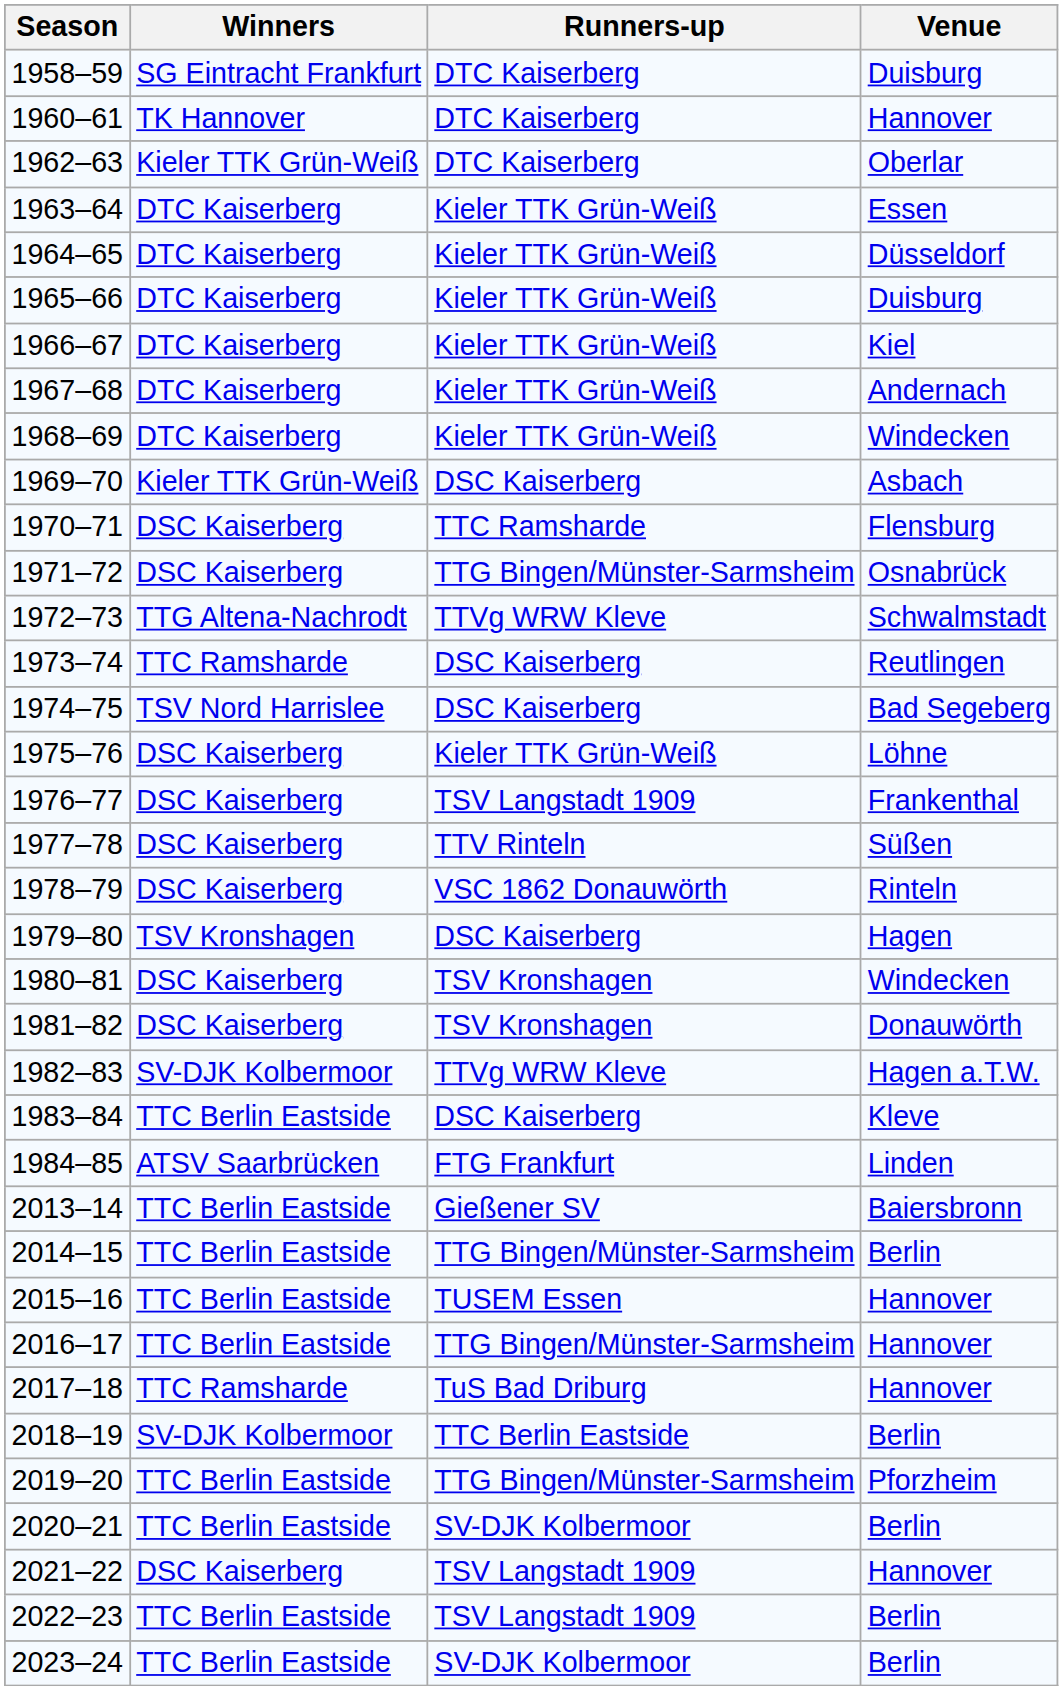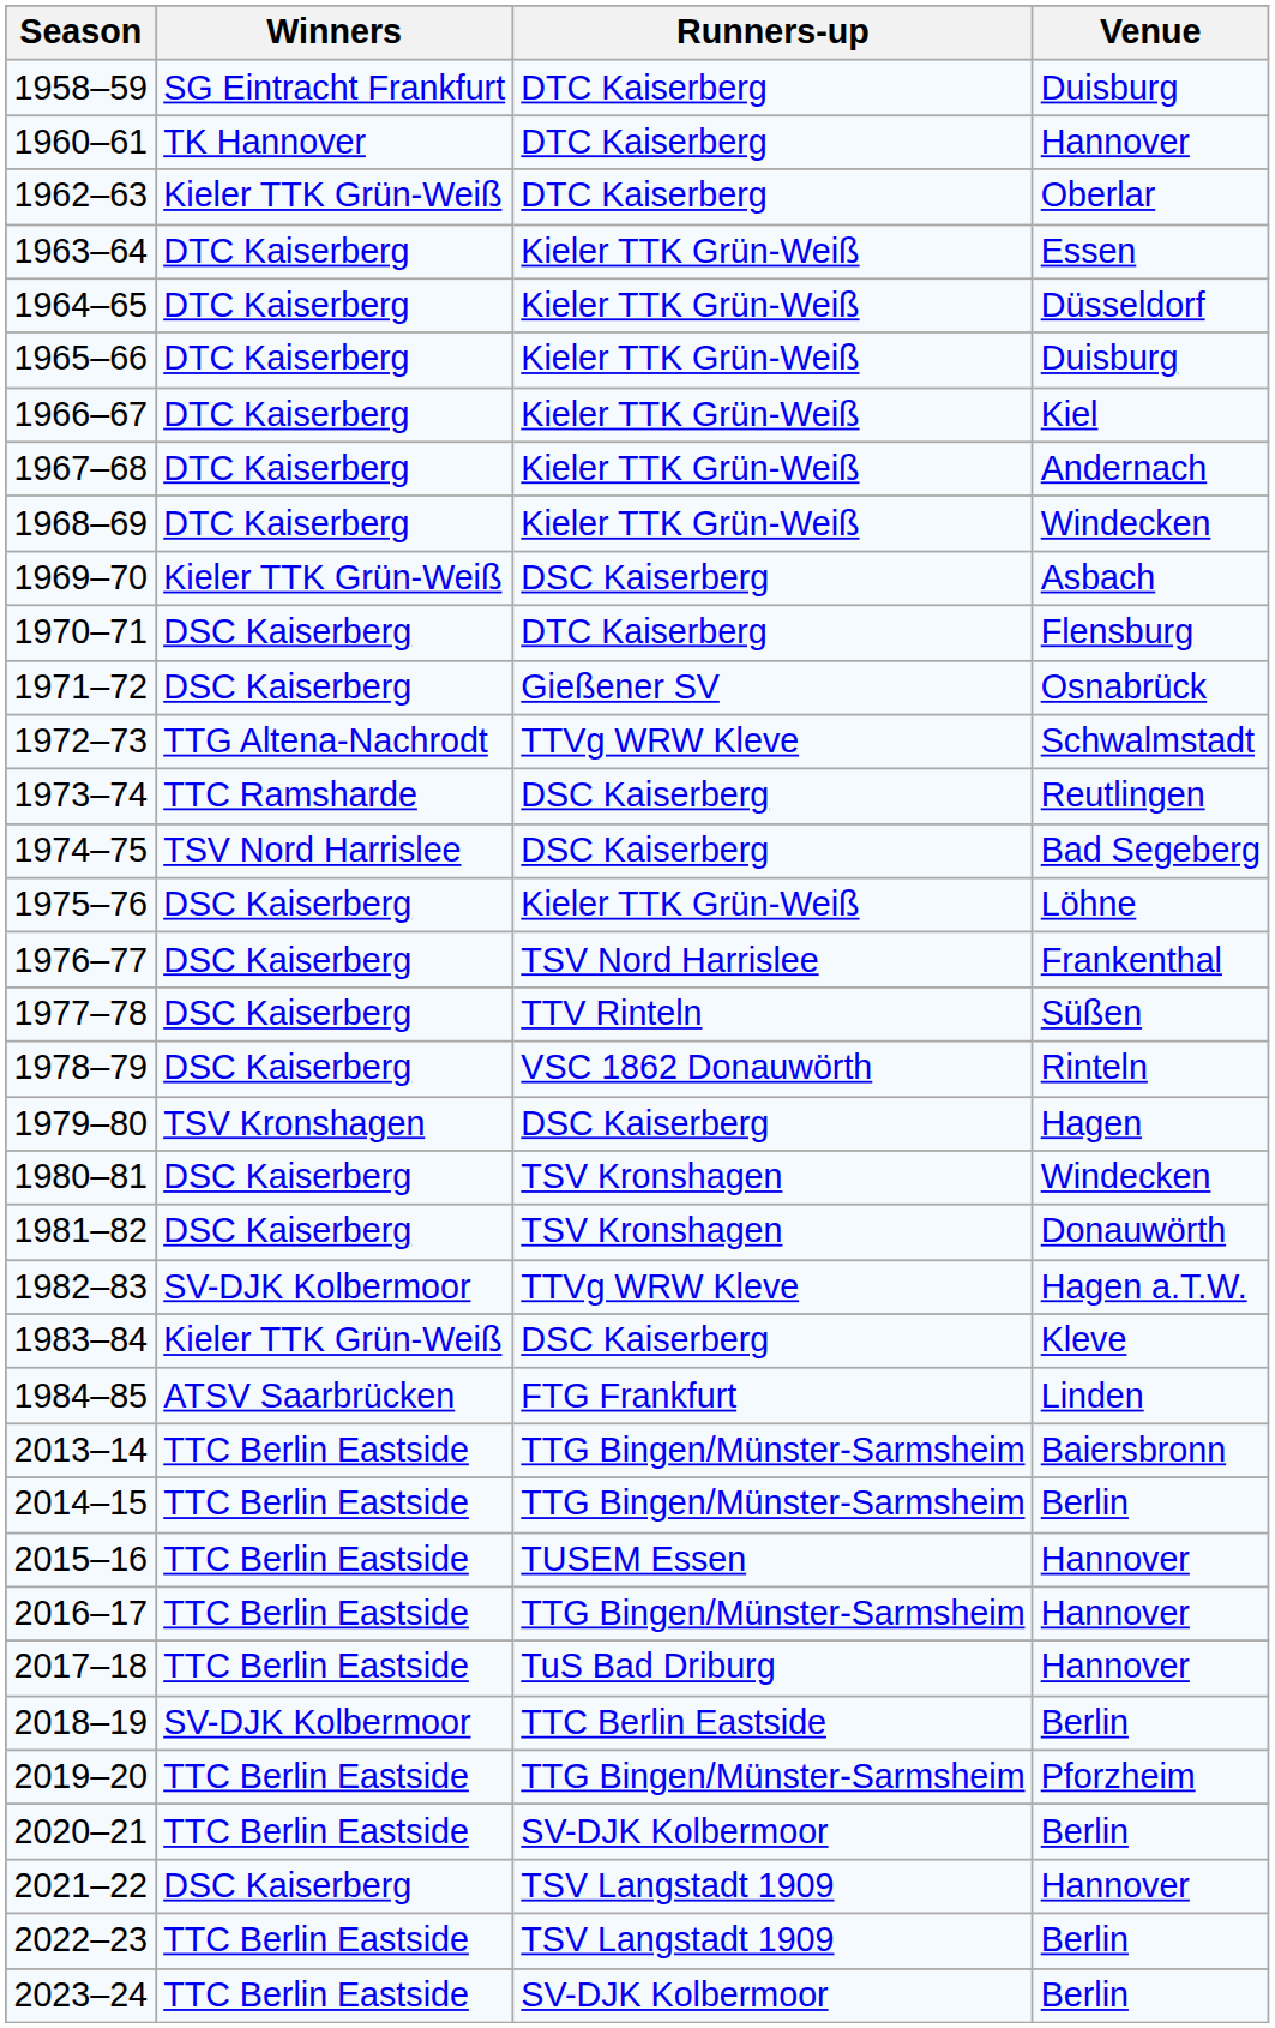 <table class="wikitable zebra" style="background:#F5FAFF">
 <tr class="hintergrundfarbe5">
 <th>Season</th>
 <th><strong>Winners</strong></th>
 <th><strong>Runners-up</strong></th>
 <th><strong>Venue</strong></th>
 </tr>
 <tr>
 <td>1958–59</td>
 <td><a href='#'>SG Eintracht Frankfurt</a></td>
 <td><a href='#'>DTC Kaiserberg</a></td>
 <td><a href='#'>Duisburg</a></td>
 </tr>
 <tr>
 <td>1960–61</td>
 <td><a href='#'>TK Hannover</a></td>
 <td><a href='#'>DTC Kaiserberg</a></td>
 <td><a href='#'>Hannover</a></td>
 </tr>
 <tr>
 <td>1962–63</td>
 <td><a href='#'>Kieler TTK Grün-Weiß</a></td>
 <td><a href='#'>DTC Kaiserberg</a></td>
 <td><a href='#'>Oberlar</a></td>
 </tr>
 <tr>
 <td>1963–64</td>
 <td><a href='#'>DTC Kaiserberg</a></td>
 <td><a href='#'>Kieler TTK Grün-Weiß</a></td>
 <td><a href='#'>Essen</a></td>
 </tr>
 <tr>
 <td>1964–65</td>
 <td><a href='#'>DTC Kaiserberg</a></td>
 <td><a href='#'>Kieler TTK Grün-Weiß</a></td>
 <td><a href='#'>Düsseldorf</a></td>
 </tr>
 <tr>
 <td>1965–66</td>
 <td><a href='#'>DTC Kaiserberg</a></td>
 <td><a href='#'>Kieler TTK Grün-Weiß</a></td>
 <td><a href='#'>Duisburg</a></td>
 </tr>
 <tr>
 <td>1966–67</td>
 <td><a href='#'>DTC Kaiserberg</a></td>
 <td><a href='#'>Kieler TTK Grün-Weiß</a></td>
 <td><a href='#'>Kiel</a></td>
 </tr>
 <tr>
 <td>1967–68</td>
 <td><a href='#'>DTC Kaiserberg</a></td>
 <td><a href='#'>Kieler TTK Grün-Weiß</a></td>
 <td><a href='#'>Andernach</a></td>
 </tr>
 <tr>
 <td>1968–69</td>
 <td><a href='#'>DTC Kaiserberg</a></td>
 <td><a href='#'>Kieler TTK Grün-Weiß</a></td>
 <td><a href='#'>Windecken</a></td>
 </tr>
 <tr>
 <td>1969–70</td>
 <td><a href='#'>Kieler TTK Grün-Weiß</a></td>
 <td><a href='#'>DSC Kaiserberg</a></td>
 <td><a href='#'>Asbach</a></td>
 </tr>
 <tr>
 <td>1970–71</td>
 <td><a href='#'>DSC Kaiserberg</a></td>
-<td><a href='#'>TTC Ramsharde</a></td>
+<td><a href='#'>DTC Kaiserberg</a></td>
 <td><a href='#'>Flensburg</a></td>
 </tr>
 <tr>
 <td>1971–72</td>
 <td><a href='#'>DSC Kaiserberg</a></td>
-<td><a href='#'>TTG Bingen/Münster-Sarmsheim</a></td>
+<td><a href='#'>Gießener SV</a></td>
 <td><a href='#'>Osnabrück</a></td>
 </tr>
 <tr>
 <td>1972–73</td>
 <td><a href='#'>TTG Altena-Nachrodt</a></td>
 <td><a href='#'>TTVg WRW Kleve</a></td>
 <td><a href='#'>Schwalmstadt</a></td>
 </tr>
 <tr>
 <td>1973–74</td>
 <td><a href='#'>TTC Ramsharde</a></td>
 <td><a href='#'>DSC Kaiserberg</a></td>
 <td><a href='#'>Reutlingen</a></td>
 </tr>
 <tr>
 <td>1974–75</td>
 <td><a href='#'>TSV Nord Harrislee</a></td>
 <td><a href='#'>DSC Kaiserberg</a></td>
 <td><a href='#'>Bad Segeberg</a></td>
 </tr>
 <tr>
 <td>1975–76</td>
 <td><a href='#'>DSC Kaiserberg</a></td>
 <td><a href='#'>Kieler TTK Grün-Weiß</a></td>
 <td><a href='#'>Löhne</a></td>
 </tr>
 <tr>
 <td>1976–77</td>
 <td><a href='#'>DSC Kaiserberg</a></td>
-<td><a href='#'>TSV Langstadt 1909</a></td>
+<td><a href='#'>TSV Nord Harrislee</a></td>
 <td><a href='#'>Frankenthal</a></td>
 </tr>
 <tr>
 <td>1977–78</td>
 <td><a href='#'>DSC Kaiserberg</a></td>
 <td><a href='#'>TTV Rinteln</a></td>
 <td><a href='#'>Süßen</a></td>
 </tr>
 <tr>
 <td>1978–79</td>
 <td><a href='#'>DSC Kaiserberg</a></td>
 <td><a href='#'>VSC 1862 Donauwörth</a></td>
 <td><a href='#'>Rinteln</a></td>
 </tr>
 <tr>
 <td>1979–80</td>
 <td><a href='#'>TSV Kronshagen</a></td>
 <td><a href='#'>DSC Kaiserberg</a></td>
 <td><a href='#'>Hagen</a></td>
 </tr>
 <tr>
 <td>1980–81</td>
 <td><a href='#'>DSC Kaiserberg</a></td>
 <td><a href='#'>TSV Kronshagen</a></td>
 <td><a href='#'>Windecken</a></td>
 </tr>
 <tr>
 <td>1981–82</td>
 <td><a href='#'>DSC Kaiserberg</a></td>
 <td><a href='#'>TSV Kronshagen</a></td>
 <td><a href='#'>Donauwörth</a></td>
 </tr>
 <tr>
 <td>1982–83</td>
 <td><a href='#'>SV-DJK Kolbermoor</a></td>
 <td><a href='#'>TTVg WRW Kleve</a></td>
 <td><a href='#'>Hagen a.T.W.</a></td>
 </tr>
 <tr>
 <td>1983–84</td>
-<td><a href='#'>TTC Berlin Eastside</a></td>
+<td><a href='#'>Kieler TTK Grün-Weiß</a></td>
 <td><a href='#'>DSC Kaiserberg</a></td>
 <td><a href='#'>Kleve</a></td>
 </tr>
 <tr>
 <td>1984–85</td>
 <td><a href='#'>ATSV Saarbrücken</a></td>
 <td><a href='#'>FTG Frankfurt</a></td>
 <td><a href='#'>Linden</a></td>
 </tr>
 <tr>
 <td>2013–14</td>
 <td><a href='#'>TTC Berlin Eastside</a></td>
-<td><a href='#'>Gießener SV</a></td>
+<td><a href='#'>TTG Bingen/Münster-Sarmsheim</a></td>
 <td><a href='#'>Baiersbronn</a></td>
 </tr>
 <tr>
 <td>2014–15</td>
 <td><a href='#'>TTC Berlin Eastside</a></td>
 <td><a href='#'>TTG Bingen/Münster-Sarmsheim</a></td>
 <td><a href='#'>Berlin</a></td>
 </tr>
 <tr>
 <td>2015–16</td>
 <td><a href='#'>TTC Berlin Eastside</a></td>
 <td><a href='#'>TUSEM Essen</a></td>
 <td><a href='#'>Hannover</a></td>
 </tr>
 <tr>
 <td>2016–17</td>
 <td><a href='#'>TTC Berlin Eastside</a></td>
 <td><a href='#'>TTG Bingen/Münster-Sarmsheim</a></td>
 <td><a href='#'>Hannover</a></td>
 </tr>
 <tr>
 <td>2017–18</td>
-<td><a href='#'>TTC Ramsharde</a></td>
+<td><a href='#'>TTC Berlin Eastside</a></td>
 <td><a href='#'>TuS Bad Driburg</a></td>
 <td><a href='#'>Hannover</a></td>
 </tr>
 <tr>
 <td>2018–19</td>
 <td><a href='#'>SV-DJK Kolbermoor</a></td>
 <td><a href='#'>TTC Berlin Eastside</a></td>
 <td><a href='#'>Berlin</a></td>
 </tr>
 <tr>
 <td>2019–20</td>
 <td><a href='#'>TTC Berlin Eastside</a></td>
 <td><a href='#'>TTG Bingen/Münster-Sarmsheim</a></td>
 <td><a href='#'>Pforzheim</a></td>
 </tr>
 <tr>
 <td>2020–21</td>
 <td><a href='#'>TTC Berlin Eastside</a></td>
 <td><a href='#'>SV-DJK Kolbermoor</a></td>
 <td><a href='#'>Berlin</a></td>
 </tr>
 <tr>
 <td>2021–22</td>
 <td><a href='#'>DSC Kaiserberg</a></td>
 <td><a href='#'>TSV Langstadt 1909</a></td>
 <td><a href='#'>Hannover</a></td>
 </tr>
 <tr>
 <td>2022–23</td>
 <td><a href='#'>TTC Berlin Eastside</a></td>
 <td><a href='#'>TSV Langstadt 1909</a></td>
 <td><a href='#'>Berlin</a></td>
 </tr>
 <tr>
 <td>2023–24</td>
 <td><a href='#'>TTC Berlin Eastside</a></td>
 <td><a href='#'>SV-DJK Kolbermoor</a></td>
 <td><a href='#'>Berlin</a></td>
 </tr>
 <tr>
 </tr>
 </table>
